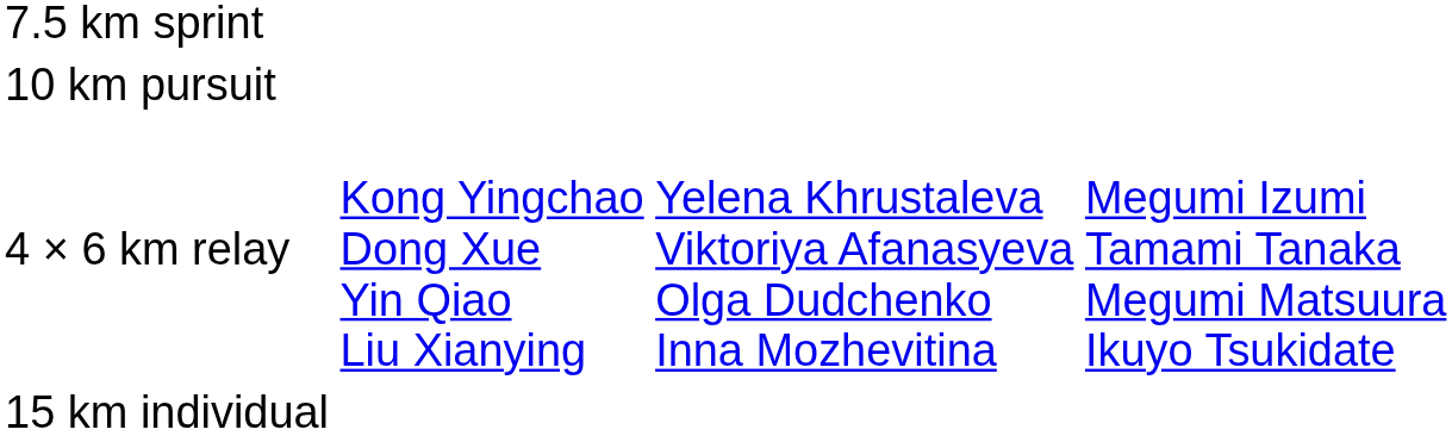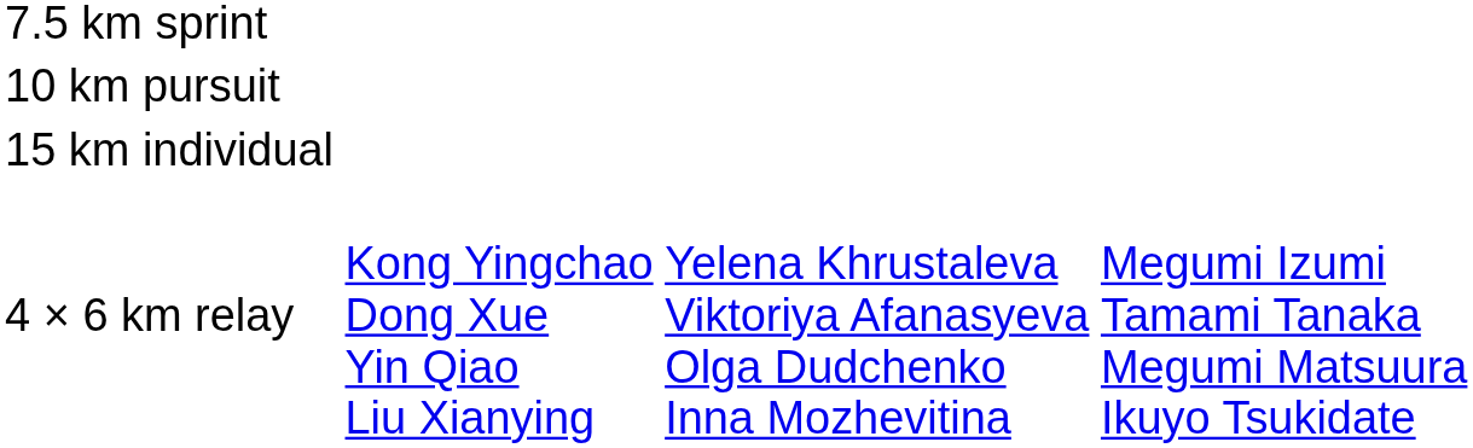 <table>
 <tr>
 <td rowspan=2>7.5 km sprint<br></td>
 <td rowspan=2></td>
 <td rowspan=2></td>
 <td></td>
 </tr>
 <tr>
 <td></td>
 </tr>
 <tr>
 <td rowspan=2>10 km pursuit<br></td>
 <td rowspan=2></td>
 <td rowspan=2></td>
 <td></td>
 </tr>
 <tr>
 <td></td>
 </tr>
 <tr>
+<td>15 km individual<br></td>
+<td></td>
+<td></td>
+<td></td>
+</tr>
+<tr>
 <td>4 × 6 km relay<br></td>
 <td><br><a href='#'>Kong Yingchao</a><br><a href='#'>Dong Xue</a><br><a href='#'>Yin Qiao</a><br><a href='#'>Liu Xianying</a></td>
 <td><br><a href='#'>Yelena Khrustaleva</a><br><a href='#'>Viktoriya Afanasyeva</a><br><a href='#'>Olga Dudchenko</a><br><a href='#'>Inna Mozhevitina</a></td>
 <td><br><a href='#'>Megumi Izumi</a><br><a href='#'>Tamami Tanaka</a><br><a href='#'>Megumi Matsuura</a><br><a href='#'>Ikuyo Tsukidate</a></td>
 </tr>
-<tr>
-<td>15 km individual<br></td>
-<td></td>
-<td></td>
-<td></td>
-</tr>
 </table>
